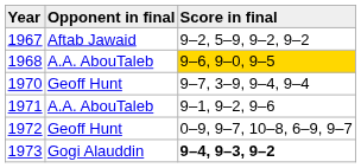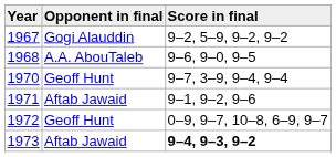 <table cellpadding="2" cellspacing="0" border="1" style="font-size: 95%; border: #aaa solid 1px; border-collapse: collapse;">
 <tr bgcolor="#efefef">
 <td><strong>Year</strong></td>
 <td><strong>Opponent in final</strong></td>
 <td><strong>Score in final</strong></td>
 </tr>
 <tr>
 <td><a href='#'>1967</a></td>
-<td><a href='#'>Aftab Jawaid</a></td>
+<td><a href='#'>Gogi Alauddin</a></td>
 <td>9–2, 5–9, 9–2, 9–2</td>
 </tr>
 <tr>
 <td><a href='#'>1968</a></td>
 <td><a href='#'>A.A. AbouTaleb</a></td>
-<td style="background: gold;">9–6, 9–0, 9–5</td>
+<td>9–6, 9–0, 9–5</td>
 </tr>
 <tr>
 <td><a href='#'>1970</a></td>
 <td><a href='#'>Geoff Hunt</a></td>
 <td>9–7, 3–9, 9–4, 9–4</td>
 </tr>
 <tr>
 <td><a href='#'>1971</a></td>
-<td><a href='#'>A.A. AbouTaleb</a></td>
+<td><a href='#'>Aftab Jawaid</a></td>
 <td>9–1, 9–2, 9–6</td>
 </tr>
 <tr>
 <td><a href='#'>1972</a></td>
 <td><a href='#'>Geoff Hunt</a></td>
 <td>0–9, 9–7, 10–8, 6–9, 9–7</td>
 </tr>
 <tr>
 <td><a href='#'>1973</a></td>
-<td><a href='#'>Gogi Alauddin</a></td>
+<td><a href='#'>Aftab Jawaid</a></td>
 <td><strong>9–4, 9–3, 9–2</strong></td>
 </tr>
 </table>
